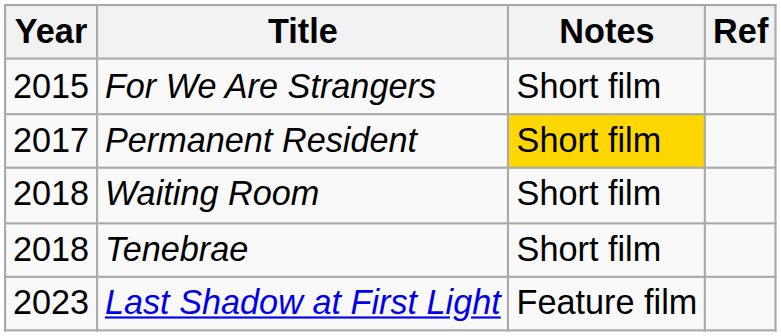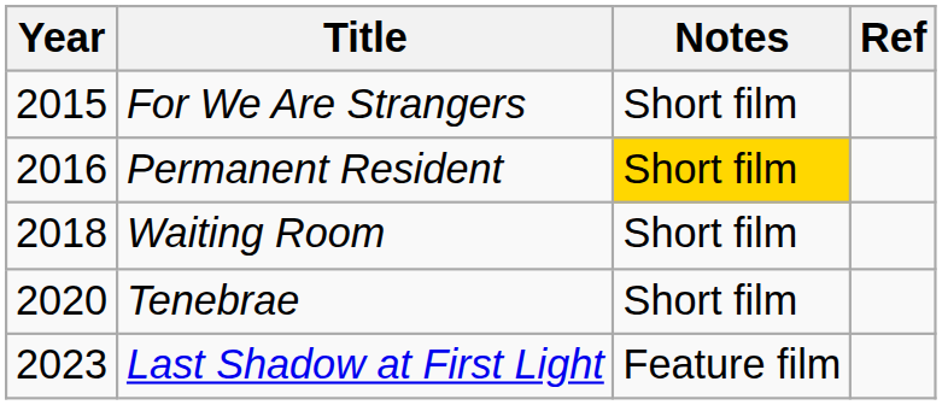 <table class="wikitable sortable"">
 <tr>
 <th>Year</th>
 <th>Title</th>
 <th>Notes</th>
 <th>Ref</th>
 </tr>
 <tr>
 <td>2015</td>
 <td><em>For We Are Strangers</em></td>
 <td>Short film</td>
 <td></td>
 </tr>
 <tr>
-<td>2017</td>
+<td>2016</td>
 <td><em>Permanent Resident</em></td>
 <td style="background: gold;">Short film</td>
 <td></td>
 </tr>
 <tr>
 <td>2018</td>
 <td><em>Waiting Room</em></td>
 <td>Short film</td>
 <td></td>
 </tr>
 <tr>
-<td>2018</td>
+<td>2020</td>
 <td><em>Tenebrae</em></td>
 <td>Short film</td>
 <td></td>
 </tr>
 <tr>
 <td>2023</td>
 <td><em><a href='#'>Last Shadow at First Light</a></em></td>
 <td>Feature film</td>
 <td></td>
 </tr>
 </table>
